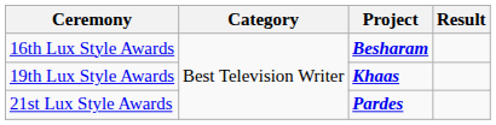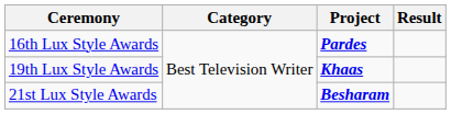 <table class="wikitable style">
 <tr>
 <th>Ceremony</th>
 <th>Category</th>
 <th>Project</th>
 <th>Result</th>
 </tr>
 <tr>
 <td><a href='#'>16th Lux Style Awards</a></td>
 <td rowspan="3">Best Television Writer</td>
-<td><strong><em><a href='#'>Besharam</a></em></strong></td>
+<td><strong><em><a href='#'>Pardes</a></em></strong></td>
 <td></td>
 </tr>
 <tr>
 <td><a href='#'>19th Lux Style Awards</a></td>
 <td><strong><em><a href='#'>Khaas</a></em></strong></td>
 <td></td>
 </tr>
 <tr>
 <td><a href='#'>21st Lux Style Awards</a></td>
-<td><strong><em><a href='#'>Pardes</a></em></strong></td>
+<td><strong><em><a href='#'>Besharam</a></em></strong></td>
 <td></td>
 </tr>
 </table>
